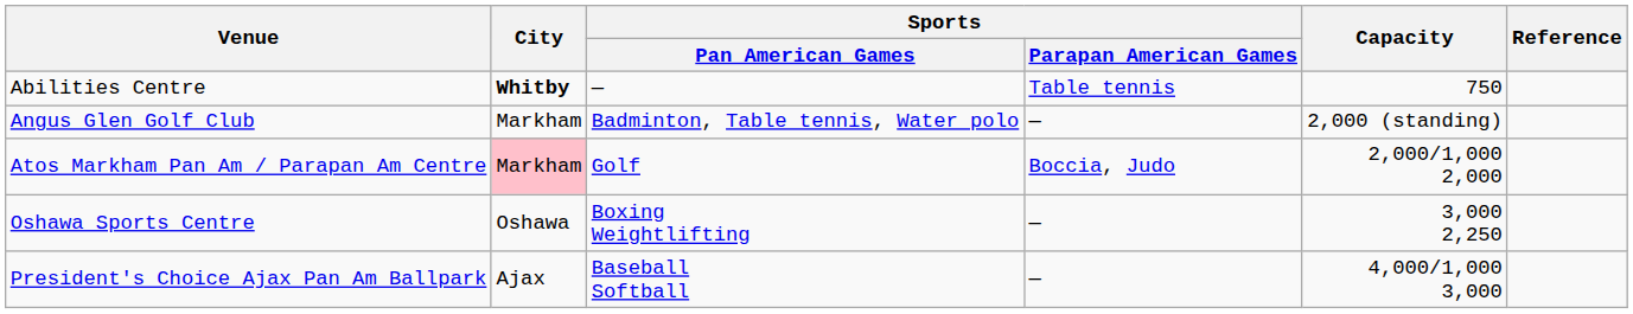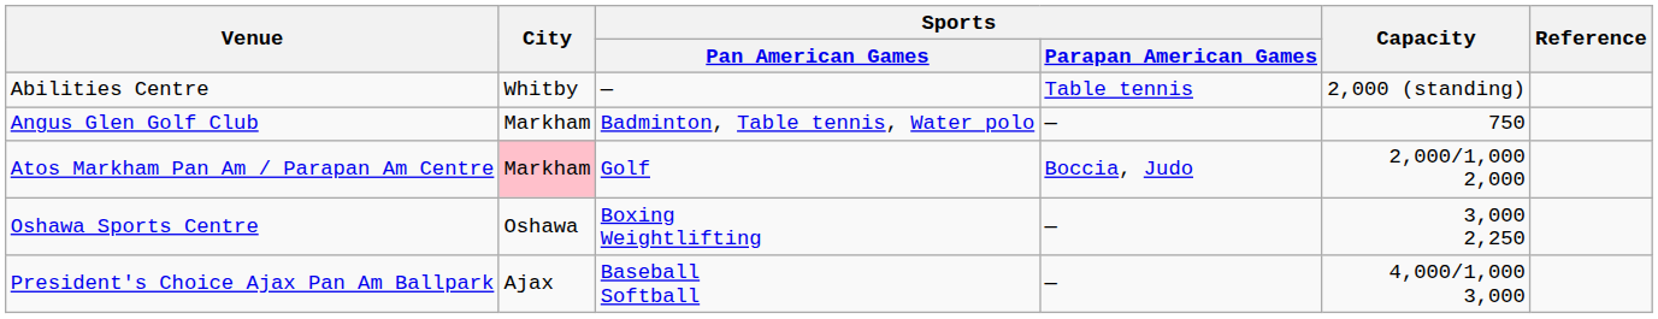 <table class="wikitable sortable">
 <tr>
 <th rowspan="2">Venue</th>
 <th rowspan="2">City</th>
 <th colspan="2" class="unsortable">Sports</th>
 <th rowspan="2">Capacity</th>
 <th rowspan="2" class="unsortable">Reference</th>
 </tr>
 <tr>
 <th><a href='#'>Pan American Games</a></th>
 <th><a href='#'>Parapan American Games</a></th>
 </tr>
 <tr>
 <td>Abilities Centre</td>
-<td><strong>Whitby</strong></td>
+<td>Whitby</td>
 <td>—</td>
 <td><a href='#'>Table tennis</a></td>
-<td align=right>750</td>
+<td align="right">2,000 (standing)</td>
 <td align=center></td>
 </tr>
 <tr>
 <td><a href='#'>Angus Glen Golf Club</a></td>
 <td>Markham</td>
 <td><a href='#'>Badminton</a>, <a href='#'>Table tennis</a>, <a href='#'>Water polo</a></td>
 <td>—</td>
-<td align="right">2,000 (standing)</td>
+<td align=right>750</td>
 <td align=center></td>
 </tr>
 <tr>
 <td><a href='#'>Atos Markham Pan Am / Parapan Am Centre</a></td>
 <td style="background: pink;">Markham</td>
 <td><a href='#'>Golf</a></td>
 <td><a href='#'>Boccia</a>, <a href='#'>Judo</a></td>
 <td align="right">2,000/1,000<br>2,000</td>
 <td align=center></td>
 </tr>
 <tr>
 <td><a href='#'>Oshawa Sports Centre</a></td>
 <td>Oshawa</td>
 <td><a href='#'>Boxing</a><br><a href='#'>Weightlifting</a></td>
 <td>—</td>
 <td align="right">3,000<br>2,250</td>
 <td align=center></td>
 </tr>
 <tr>
 <td><a href='#'>President's Choice Ajax Pan Am Ballpark</a></td>
 <td>Ajax</td>
 <td><a href='#'>Baseball</a><br><a href='#'>Softball</a></td>
 <td>—</td>
 <td align="right">4,000/1,000<br>3,000</td>
 <td align=center></td>
 </tr>
 </table>
